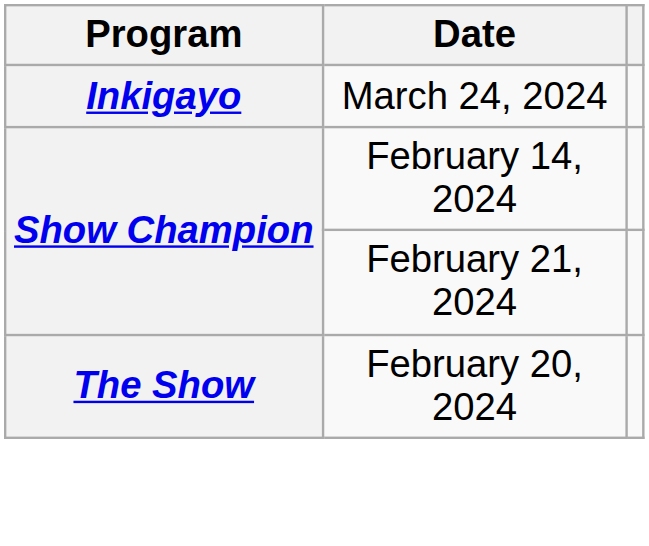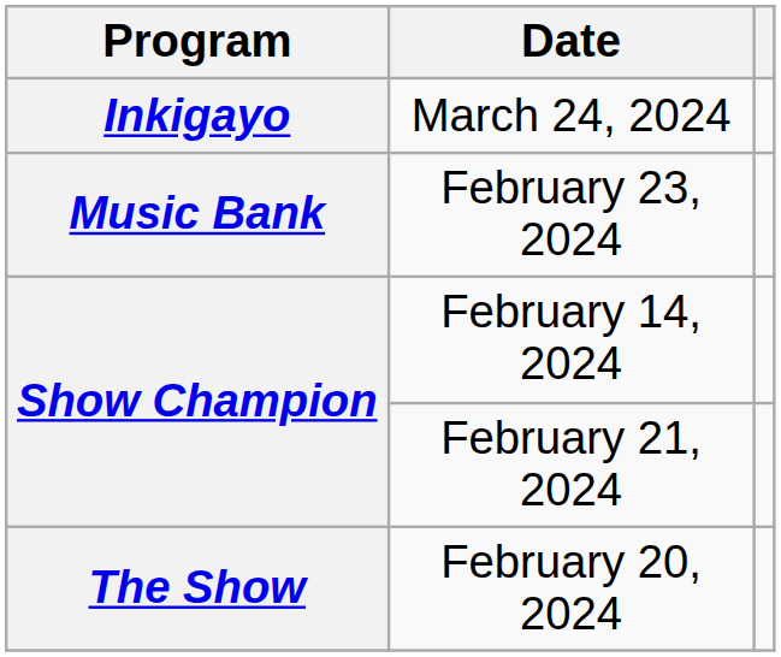 <table class="wikitable plainrowheaders sortable" style="text-align:center;">
 <tr>
 <th scope="col">Program </th>
 <th width="120" scope="col">Date</th>
 <th scope="col" class="unsortable"></th>
 </tr>
 <tr>
 <th scope="row"><em><a href='#'>Inkigayo</a></em></th>
 <td>March 24, 2024</td>
+<td style="text-align:center"></td>
+</tr>
+<tr>
+<th scope="row"><em><a href='#'>Music Bank</a></em></th>
+<td>February 23, 2024</td>
 <td style="text-align:center"></td>
 </tr>
 <tr>
 <th scope="row" rowspan="2"><em><a href='#'>Show Champion</a></em></th>
 <td>February 14, 2024</td>
 <td style="text-align:center"></td>
 </tr>
 <tr>
 <td>February 21, 2024</td>
 <td style="text-align:center"></td>
 </tr>
 <tr>
 <th scope="row"><em><a href='#'>The Show</a></em></th>
 <td>February 20, 2024</td>
 <td style="text-align:center"></td>
 </tr>
 </table>
